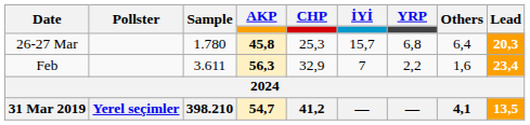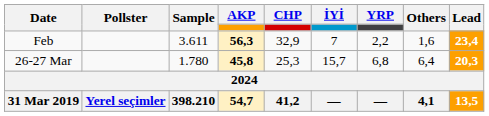 <table class="wikitable mw-collapsible" style="text-align:center; font-size:85%; line-height:14px;">
 <tr>
 <th rowspan="2">Date</th>
 <th rowspan="2">Pollster</th>
 <th rowspan="2">Sample</th>
 <th style="width:3em;"><a href='#'>AKP</a></th>
 <th style="width:3em;"><a href='#'>CHP</a></th>
 <th style="width:3em;"><a href='#'>İYİ</a></th>
 <th style="width:3em;"><a href='#'>YRP</a></th>
 <th rowspan="2">Others</th>
 <th rowspan="2">Lead</th>
 </tr>
 <tr>
 <th style="background:#fda000;"></th>
 <th style="background:#d40000;"></th>
 <th style="background:#0099cc;"></th>
 <th style="background:#414042;"></th>
 </tr>
 <tr>
+<td>Feb</td>
+<td></td>
+<td>3.611</td>
+<td style="background:#FFF1C4"><strong>56,3</strong></td>
+<td>32,9</td>
+<td>7</td>
+<td>2,2</td>
+<td>1,6</td>
+<th style="background:#fda000; color:white;">23,4</th>
+</tr>
+<tr>
 <td>26-27 Mar</td>
 <td></td>
 <td>1.780</td>
 <td style="background:#FFF1C4"><strong>45,8</strong></td>
 <td>25,3</td>
 <td>15,7</td>
 <td>6,8</td>
 <td>6,4</td>
 <th style="background:#fda000; color:white;">20,3</th>
-</tr>
-<tr>
-<td>Feb</td>
-<td></td>
-<td>3.611</td>
-<td style="background:#FFF1C4"><strong>56,3</strong></td>
-<td>32,9</td>
-<td>7</td>
-<td>2,2</td>
-<td>1,6</td>
-<th style="background:#fda000; color:white;">23,4</th>
 </tr>
 <tr>
 <th colspan="9">2024</th>
 </tr>
 <tr>
 <th>31 Mar 2019</th>
 <th><a href='#'>Yerel seçimler</a></th>
 <th>398.210</th>
 <th style="background:#FFF1C4">54,7</th>
 <th>41,2</th>
 <th>—</th>
 <th>—</th>
 <th>4,1</th>
 <th style="background:#fda000; color:white;">13,5</th>
 </tr>
 </table>
